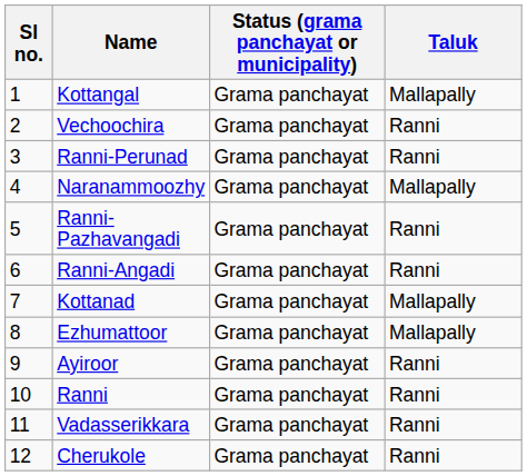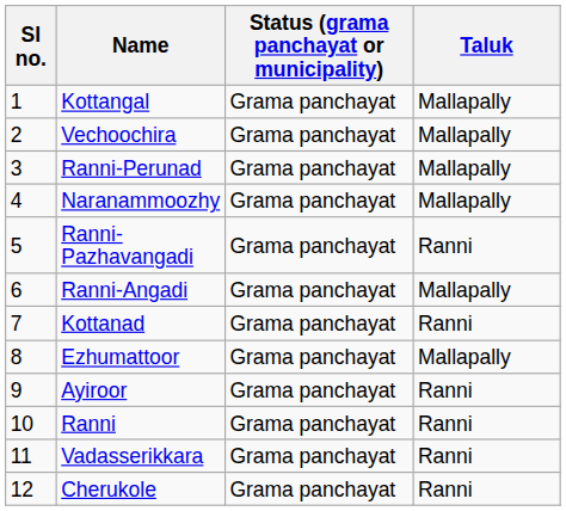 <table class="wikitable sortable" style="font-size:95%;">
 <tr>
 <th width="30px">Sl no.</th>
 <th width="100px">Name</th>
 <th width="130px">Status (<a href='#'>grama panchayat</a> or <a href='#'>municipality</a>)</th>
 <th width="100px"><a href='#'>Taluk</a></th>
 </tr>
 <tr>
 <td>1</td>
 <td><a href='#'>Kottangal</a></td>
 <td>Grama panchayat</td>
 <td>Mallapally</td>
 </tr>
 <tr>
 <td>2</td>
 <td><a href='#'>Vechoochira</a></td>
 <td>Grama panchayat</td>
-<td>Ranni</td>
+<td>Mallapally</td>
 </tr>
 <tr>
 <td>3</td>
 <td><a href='#'>Ranni-Perunad</a></td>
 <td>Grama panchayat</td>
-<td>Ranni</td>
+<td>Mallapally</td>
 </tr>
 <tr>
 <td>4</td>
 <td><a href='#'>Naranammoozhy</a></td>
 <td>Grama panchayat</td>
 <td>Mallapally</td>
 </tr>
 <tr>
 <td>5</td>
 <td><a href='#'>Ranni-Pazhavangadi</a></td>
 <td>Grama panchayat</td>
 <td>Ranni</td>
 </tr>
 <tr>
 <td>6</td>
 <td><a href='#'>Ranni-Angadi</a></td>
 <td>Grama panchayat</td>
-<td>Ranni</td>
+<td>Mallapally</td>
 </tr>
 <tr>
 <td>7</td>
 <td><a href='#'>Kottanad</a></td>
 <td>Grama panchayat</td>
-<td>Mallapally</td>
+<td>Ranni</td>
 </tr>
 <tr>
 <td>8</td>
 <td><a href='#'>Ezhumattoor</a></td>
 <td>Grama panchayat</td>
 <td>Mallapally</td>
 </tr>
 <tr>
 <td>9</td>
 <td><a href='#'>Ayiroor</a></td>
 <td>Grama panchayat</td>
 <td>Ranni</td>
 </tr>
 <tr>
 <td>10</td>
 <td><a href='#'>Ranni</a></td>
 <td>Grama panchayat</td>
 <td>Ranni</td>
 </tr>
 <tr>
 <td>11</td>
 <td><a href='#'>Vadasserikkara</a></td>
 <td>Grama panchayat</td>
 <td>Ranni</td>
 </tr>
 <tr>
 <td>12</td>
 <td><a href='#'>Cherukole</a></td>
 <td>Grama panchayat</td>
 <td>Ranni</td>
 </tr>
 </table>
